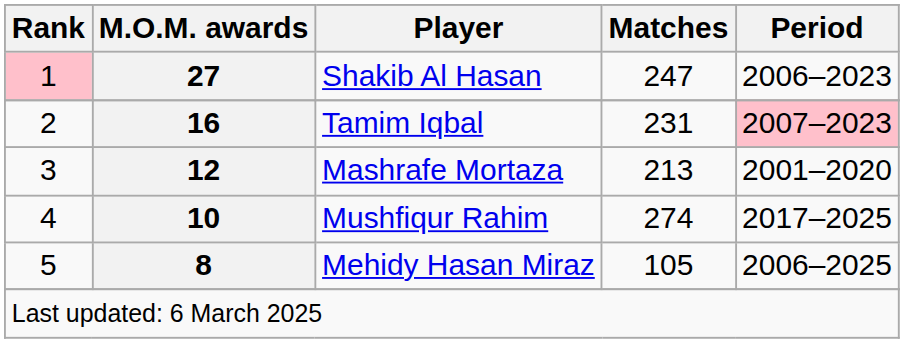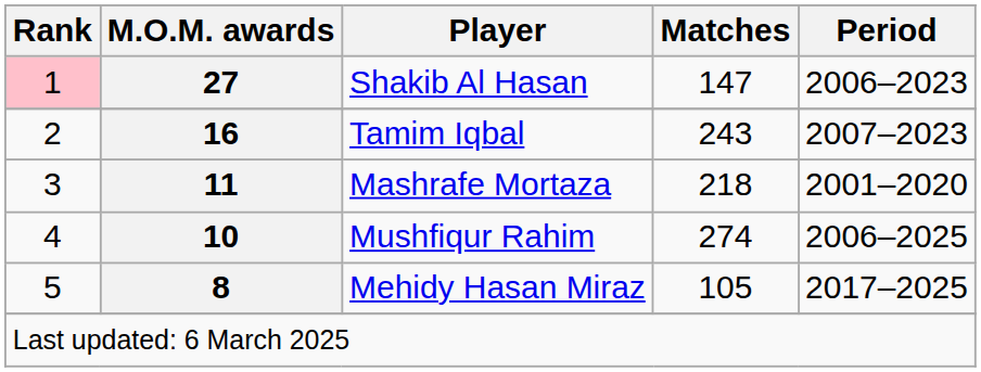 <table class="wikitable plainrowheaders sortable">
 <tr>
 <th scope=col>Rank</th>
 <th scope=col>M.O.M. awards</th>
 <th scope=col>Player</th>
 <th scope=col>Matches</th>
 <th scope=col>Period</th>
 </tr>
 <tr>
 <td align=center style="background: pink;">1</td>
 <th scope=row style=text-align:center;>27</th>
 <td><a href='#'>Shakib Al Hasan</a></td>
-<td align=center>247</td>
+<td align=center>147</td>
 <td>2006–2023</td>
 </tr>
 <tr>
 </tr>
 <tr>
 <td align=center>2</td>
 <th scope=row style=text-align:center;>16</th>
 <td><a href='#'>Tamim Iqbal</a></td>
-<td align=center>231</td>
-<td style="background: pink;">2007–2023</td>
+<td align=center>243</td>
+<td>2007–2023</td>
 </tr>
 <tr>
 <td align=center>3</td>
-<th scope=row style=text-align:center;>12</th>
+<th scope=row style=text-align:center;>11</th>
 <td><a href='#'>Mashrafe Mortaza</a></td>
-<td align=center>213</td>
+<td align=center>218</td>
 <td>2001–2020</td>
 </tr>
 <tr>
 <td align=center>4</td>
 <th scope=row style=text-align:center;>10</th>
 <td><a href='#'>Mushfiqur Rahim</a></td>
 <td align=center>274</td>
-<td>2017–2025</td>
+<td>2006–2025</td>
 </tr>
 <tr>
 <td align=center>5</td>
 <th scope=row style=text-align:center;>8</th>
 <td><a href='#'>Mehidy Hasan Miraz</a></td>
 <td align=center>105</td>
-<td>2006–2025</td>
+<td>2017–2025</td>
 </tr>
 <tr>
 </tr>
 <tr class=sortbottom>
 <td colspan=5><small>Last updated: 6 March 2025</small></td>
 </tr>
 </table>
